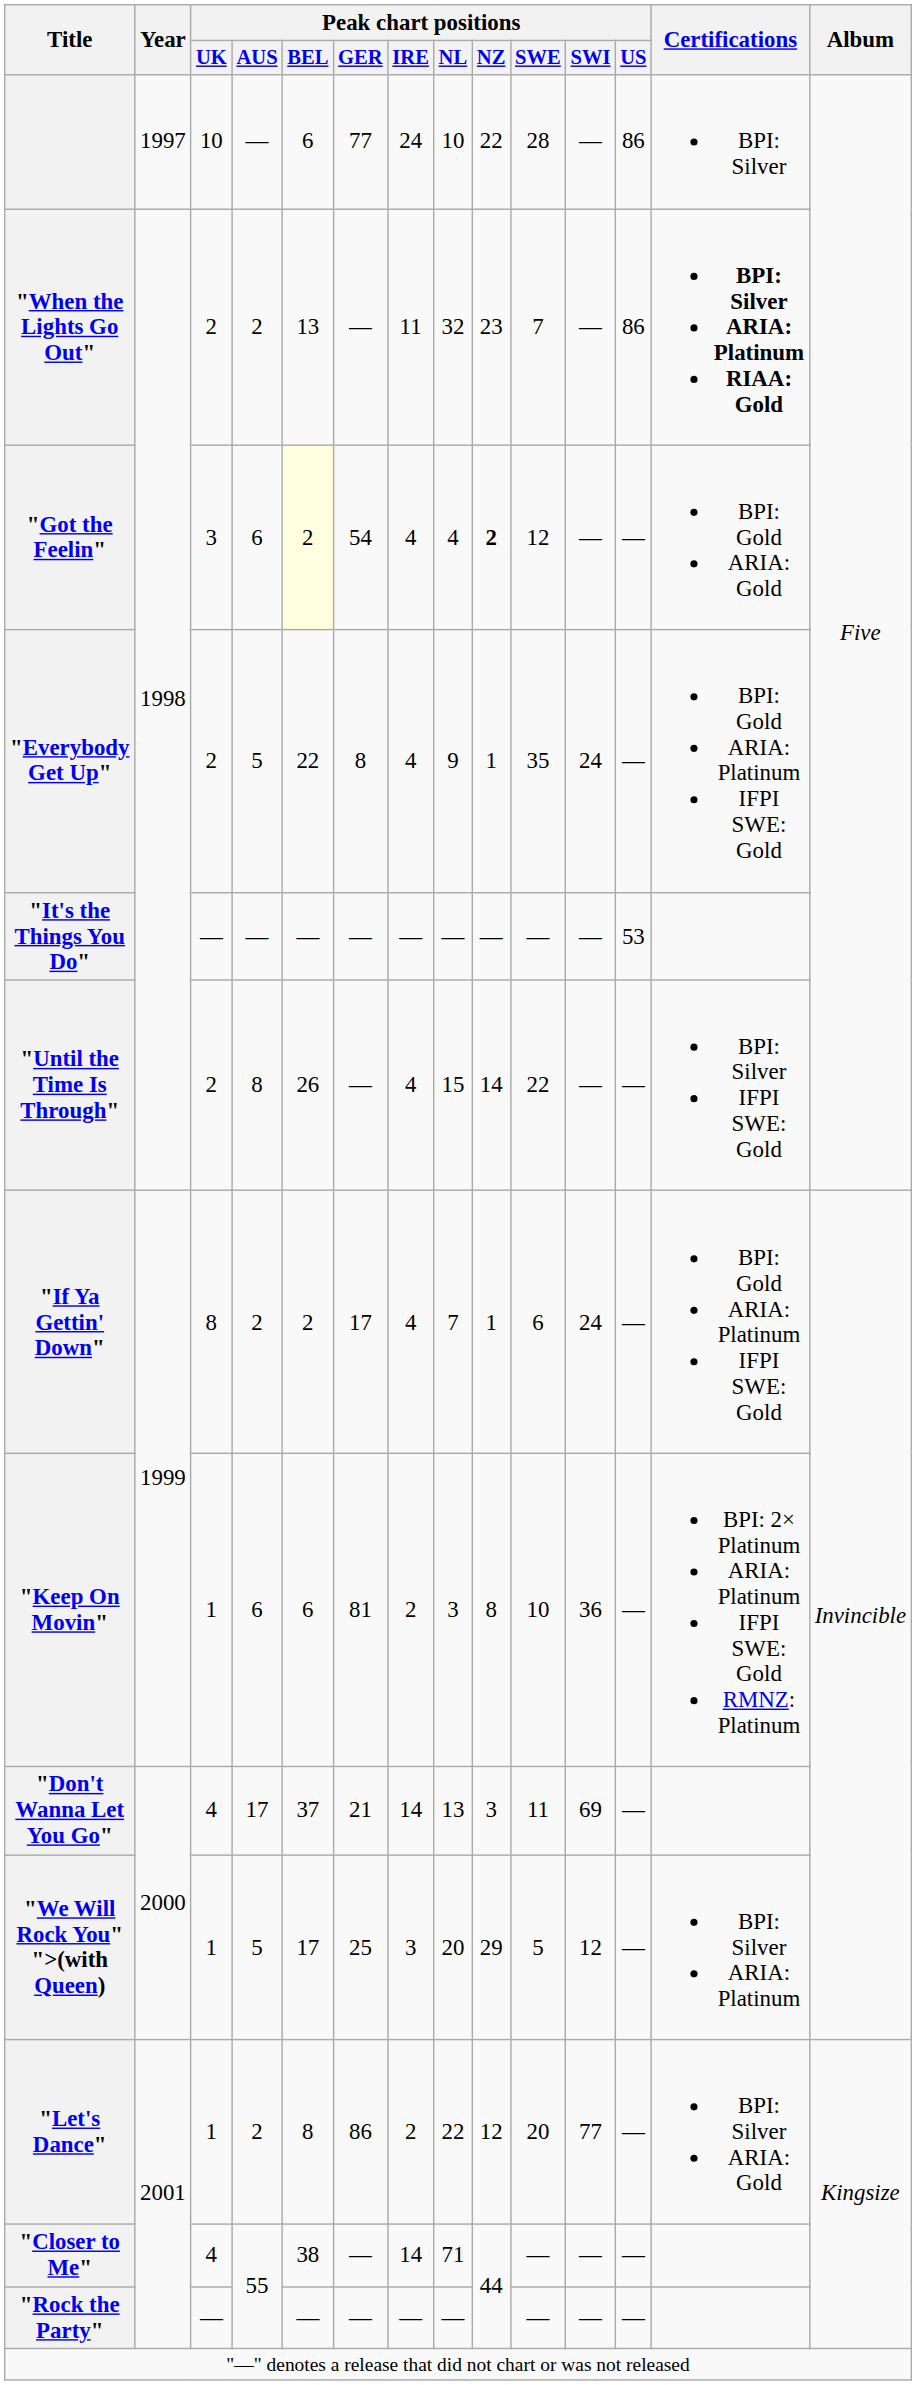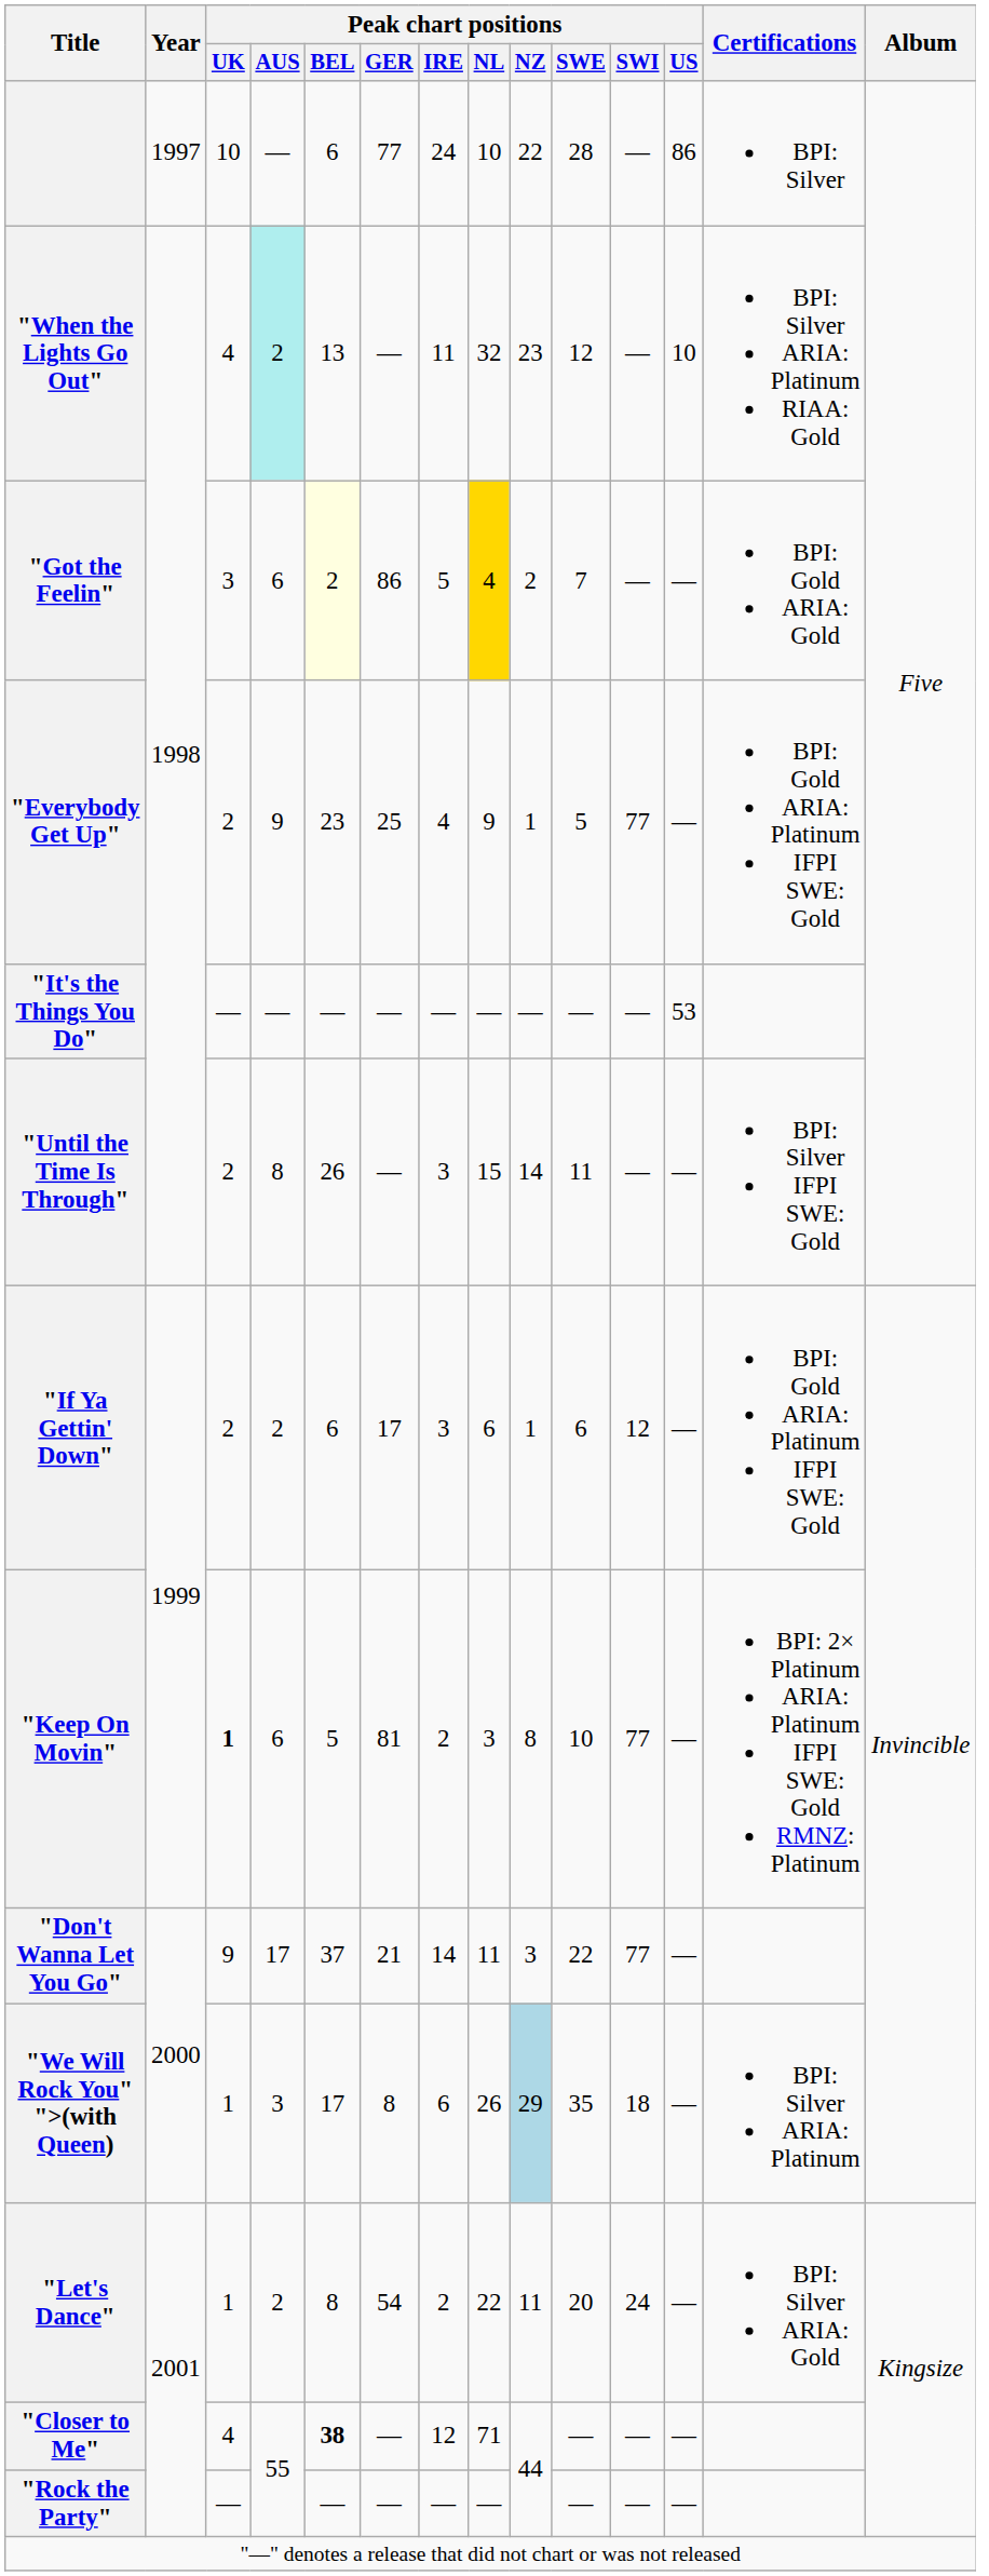 <table class="wikitable plainrowheaders" style="text-align:center;" border="1">
 <tr>
 <th scope="col" rowspan="2" style="width:19em;">Title</th>
 <th scope="col" rowspan="2">Year</th>
 <th scope="col" colspan="10">Peak chart positions</th>
 <th scope="col" rowspan="2" style="width:13em;"><a href='#'>Certifications</a></th>
 <th scope="col" rowspan="2">Album</th>
 </tr>
 <tr>
 <th scope="col" style="width:2.5em;font-size:90%;"><a href='#'>UK</a><br></th>
 <th scope="col" style="width:2.5em;font-size:90%;"><a href='#'>AUS</a><br></th>
 <th scope="col" style="width:2.5em;font-size:90%;"><a href='#'>BEL</a><br></th>
 <th scope="col" style="width:2.5em;font-size:90%;"><a href='#'>GER</a><br></th>
 <th scope="col" style="width:2.5em;font-size:90%;"><a href='#'>IRE</a><br></th>
 <th scope="col" style="width:2.5em;font-size:90%;"><a href='#'>NL</a><br></th>
 <th scope="col" style="width:2.5em;font-size:90%;"><a href='#'>NZ</a><br></th>
 <th scope="col" style="width:2.5em;font-size:90%;"><a href='#'>SWE</a><br></th>
 <th scope="col" style="width:2.5em;font-size:90%;"><a href='#'>SWI</a><br></th>
 <th scope="col" style="width:2.5em;font-size:90%;"><a href='#'>US</a><br></th>
 </tr>
 <tr>
 <th scope="row"></th>
 <td>1997</td>
 <td>10</td>
 <td>—</td>
 <td>6</td>
 <td>77</td>
 <td>24</td>
 <td>10</td>
 <td>22</td>
 <td>28</td>
 <td>—</td>
 <td>86</td>
 <td><br><ul><li>BPI: Silver</li></ul></td>
 <td rowspan="6"><em>Five</em></td>
 </tr>
 <tr>
 <th scope="row">"<a href='#'>When the Lights Go Out</a>"</th>
 <td rowspan="5">1998</td>
-<td>2</td>
-<td>2</td>
+<td>4</td>
+<td style="background: paleturquoise;">2</td>
 <td>13</td>
 <td>—</td>
 <td>11</td>
 <td>32</td>
 <td>23</td>
-<td>7</td>
+<td>12</td>
 <td>—</td>
-<td>86</td>
-<td><strong><br><ul><li>BPI: Silver</li><li>ARIA: Platinum</li><li>RIAA: Gold</li></ul></strong></td>
+<td>10</td>
+<td><br><ul><li>BPI: Silver</li><li>ARIA: Platinum</li><li>RIAA: Gold</li></ul></td>
 </tr>
 <tr>
 <th scope="row">"<a href='#'>Got the Feelin</a>"</th>
 <td>3</td>
 <td>6</td>
 <td style="background: lightyellow;">2</td>
-<td>54</td>
-<td>4</td>
-<td>4</td>
-<td><strong>2</strong></td>
-<td>12</td>
+<td>86</td>
+<td>5</td>
+<td style="background: gold;">4</td>
+<td>2</td>
+<td>7</td>
 <td>—</td>
 <td>—</td>
 <td><br><ul><li>BPI: Gold</li><li>ARIA: Gold</li></ul></td>
 </tr>
 <tr>
 <th scope="row">"<a href='#'>Everybody Get Up</a>"</th>
 <td>2</td>
-<td>5</td>
-<td>22</td>
-<td>8</td>
+<td>9</td>
+<td>23</td>
+<td>25</td>
 <td>4</td>
 <td>9</td>
 <td>1</td>
-<td>35</td>
-<td>24</td>
+<td>5</td>
+<td>77</td>
 <td>—</td>
 <td><br><ul><li>BPI: Gold</li><li>ARIA: Platinum</li><li>IFPI SWE: Gold</li></ul></td>
 </tr>
 <tr>
 <th scope="row">"<a href='#'>It's the Things You Do</a>"</th>
 <td>—</td>
 <td>—</td>
 <td>—</td>
 <td>—</td>
 <td>—</td>
 <td>—</td>
 <td>—</td>
 <td>—</td>
 <td>—</td>
 <td>53</td>
 <td></td>
 </tr>
 <tr>
 <th scope="row">"<a href='#'>Until the Time Is Through</a>"</th>
 <td>2</td>
 <td>8</td>
 <td>26</td>
 <td>—</td>
-<td>4</td>
+<td>3</td>
 <td>15</td>
 <td>14</td>
-<td>22</td>
+<td>11</td>
 <td>—</td>
 <td>—</td>
 <td><br><ul><li>BPI: Silver</li><li>IFPI SWE: Gold</li></ul></td>
 </tr>
 <tr>
 <th scope="row">"<a href='#'>If Ya Gettin' Down</a>"</th>
 <td rowspan="2">1999</td>
-<td>8</td>
 <td>2</td>
 <td>2</td>
+<td>6</td>
 <td>17</td>
-<td>4</td>
-<td>7</td>
+<td>3</td>
+<td>6</td>
 <td>1</td>
 <td>6</td>
-<td>24</td>
+<td>12</td>
 <td>—</td>
 <td><br><ul><li>BPI: Gold</li><li>ARIA: Platinum</li><li>IFPI SWE: Gold</li></ul></td>
 <td rowspan="4"><em>Invincible</em></td>
 </tr>
 <tr>
 <th scope="row">"<a href='#'>Keep On Movin</a>"</th>
-<td>1</td>
+<td><strong>1</strong></td>
 <td>6</td>
-<td>6</td>
+<td>5</td>
 <td>81</td>
 <td>2</td>
 <td>3</td>
 <td>8</td>
 <td>10</td>
-<td>36</td>
+<td>77</td>
 <td>—</td>
 <td><br><ul><li>BPI: 2× Platinum</li><li>ARIA: Platinum</li><li>IFPI SWE: Gold</li><li><a href='#'>RMNZ</a>: Platinum</li></ul></td>
 </tr>
 <tr>
 <th scope="row">"<a href='#'>Don't Wanna Let You Go</a>"</th>
 <td rowspan="2">2000</td>
-<td>4</td>
+<td>9</td>
 <td>17</td>
 <td>37</td>
 <td>21</td>
 <td>14</td>
-<td>13</td>
+<td>11</td>
 <td>3</td>
-<td>11</td>
-<td>69</td>
+<td>22</td>
+<td>77</td>
 <td>—</td>
 <td></td>
 </tr>
 <tr>
 <th scope="row">"<a href='#'>We Will Rock You</a>"<br><span>">(with <a href='#'>Queen</a>)</span></th>
 <td>1</td>
-<td>5</td>
+<td>3</td>
 <td>17</td>
-<td>25</td>
-<td>3</td>
-<td>20</td>
-<td>29</td>
-<td>5</td>
-<td>12</td>
+<td>8</td>
+<td>6</td>
+<td>26</td>
+<td style="background: lightblue;">29</td>
+<td>35</td>
+<td>18</td>
 <td>—</td>
 <td><br><ul><li>BPI: Silver</li><li>ARIA: Platinum</li></ul></td>
 </tr>
 <tr>
 <th scope="row">"<a href='#'>Let's Dance</a>"</th>
 <td rowspan="3">2001</td>
 <td>1</td>
 <td>2</td>
 <td>8</td>
-<td>86</td>
+<td>54</td>
 <td>2</td>
 <td>22</td>
-<td>12</td>
+<td>11</td>
 <td>20</td>
-<td>77</td>
+<td>24</td>
 <td>—</td>
 <td><br><ul><li>BPI: Silver</li><li>ARIA: Gold</li></ul></td>
 <td rowspan="3"><em>Kingsize</em></td>
 </tr>
 <tr>
 <th scope="row">"<a href='#'>Closer to Me</a>"</th>
 <td>4</td>
 <td rowspan="2">55</td>
-<td>38</td>
+<td><strong>38</strong></td>
 <td>—</td>
-<td>14</td>
+<td>12</td>
 <td>71</td>
 <td rowspan="2">44</td>
 <td>—</td>
 <td>—</td>
 <td>—</td>
 <td></td>
 </tr>
 <tr>
 <th scope="row">"<a href='#'>Rock the Party</a>"</th>
 <td>—</td>
 <td>—</td>
 <td>—</td>
 <td>—</td>
 <td>—</td>
 <td>—</td>
 <td>—</td>
 <td>—</td>
 <td></td>
 </tr>
 <tr>
 <td colspan="16" style="font-size: 85%">"—" denotes a release that did not chart or was not released</td>
 </tr>
 </table>
